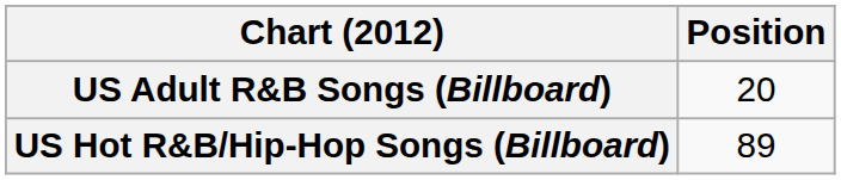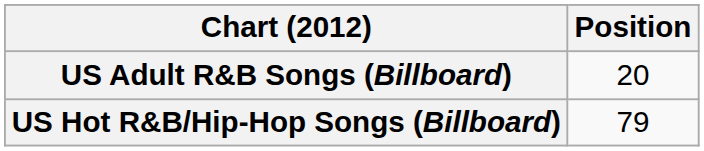 <table class="wikitable sortable plainrowheaders">
 <tr>
 <th scope="col">Chart (2012)</th>
 <th scope="col">Position</th>
 </tr>
 <tr>
 <th scope="row">US Adult R&B Songs (<em>Billboard</em>)</th>
 <td align="center">20</td>
 </tr>
 <tr>
 <th scope="row">US Hot R&B/Hip-Hop Songs (<em>Billboard</em>)</th>
-<td align="center">89</td>
+<td align="center">79</td>
 </tr>
 </table>
